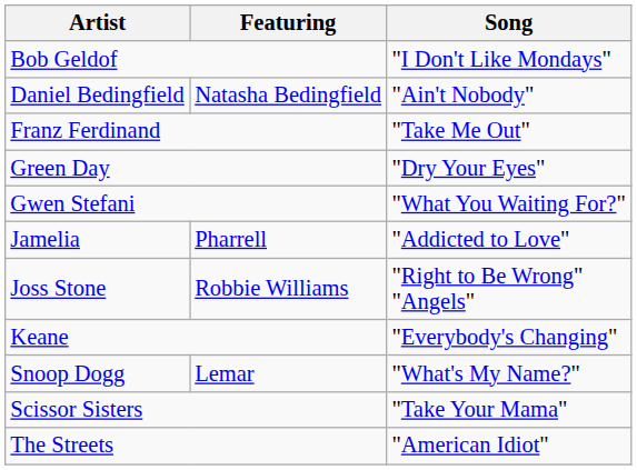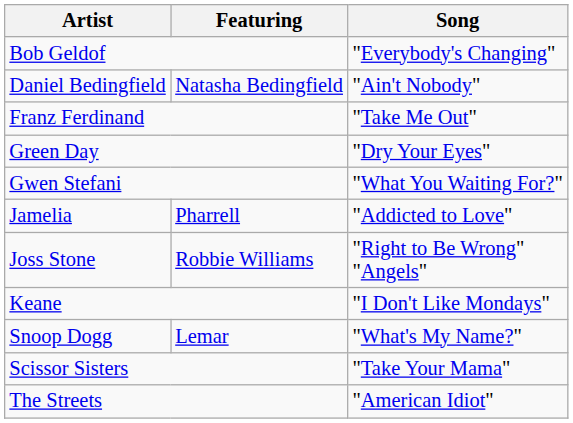 <table class="wikitable">
 <tr>
 <th>Artist</th>
 <th>Featuring</th>
 <th>Song</th>
 </tr>
 <tr>
 <td colspan="2"><a href='#'>Bob Geldof</a></td>
-<td>"<a href='#'>I Don't Like Mondays</a>"</td>
+<td>"<a href='#'>Everybody's Changing</a>"</td>
 </tr>
 <tr>
 <td><a href='#'>Daniel Bedingfield</a></td>
 <td><a href='#'>Natasha Bedingfield</a></td>
 <td>"<a href='#'>Ain't Nobody</a>"</td>
 </tr>
 <tr>
 <td colspan="2"><a href='#'>Franz Ferdinand</a></td>
 <td>"<a href='#'>Take Me Out</a>"</td>
 </tr>
 <tr>
 <td colspan="2"><a href='#'>Green Day</a></td>
 <td>"<a href='#'>Dry Your Eyes</a>"</td>
 </tr>
 <tr>
 <td colspan="2"><a href='#'>Gwen Stefani</a></td>
 <td>"<a href='#'>What You Waiting For?</a>"</td>
 </tr>
 <tr>
 <td><a href='#'>Jamelia</a></td>
 <td><a href='#'>Pharrell</a></td>
 <td>"<a href='#'>Addicted to Love</a>"</td>
 </tr>
 <tr>
 <td><a href='#'>Joss Stone</a></td>
 <td><a href='#'>Robbie Williams</a></td>
 <td>"<a href='#'>Right to Be Wrong</a>"<br>"<a href='#'>Angels</a>"</td>
 </tr>
 <tr>
 <td colspan="2"><a href='#'>Keane</a></td>
-<td>"<a href='#'>Everybody's Changing</a>"</td>
+<td>"<a href='#'>I Don't Like Mondays</a>"</td>
 </tr>
 <tr>
 <td><a href='#'>Snoop Dogg</a></td>
 <td><a href='#'>Lemar</a></td>
 <td>"<a href='#'>What's My Name?</a>"</td>
 </tr>
 <tr>
 <td colspan="2"><a href='#'>Scissor Sisters</a></td>
 <td>"<a href='#'>Take Your Mama</a>"</td>
 </tr>
 <tr>
 <td colspan="2"><a href='#'>The Streets</a></td>
 <td>"<a href='#'>American Idiot</a>"</td>
 </tr>
 </table>
